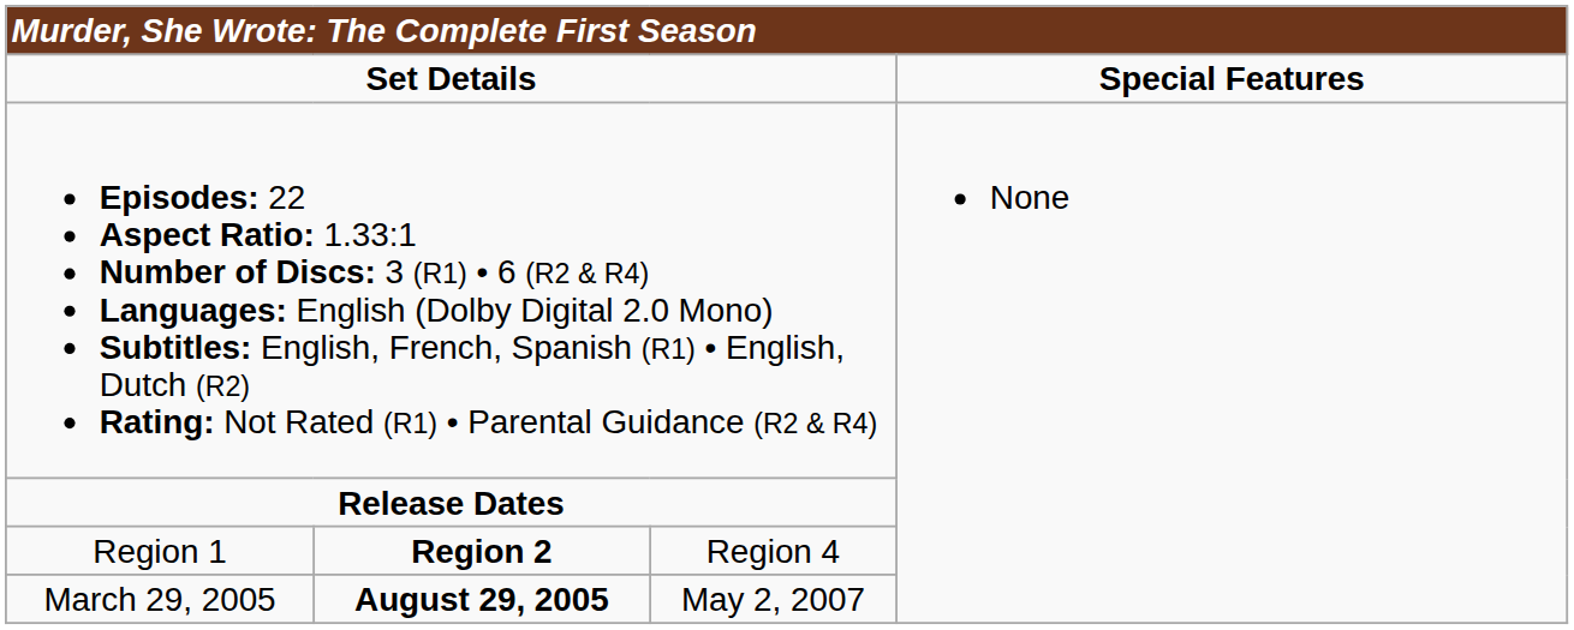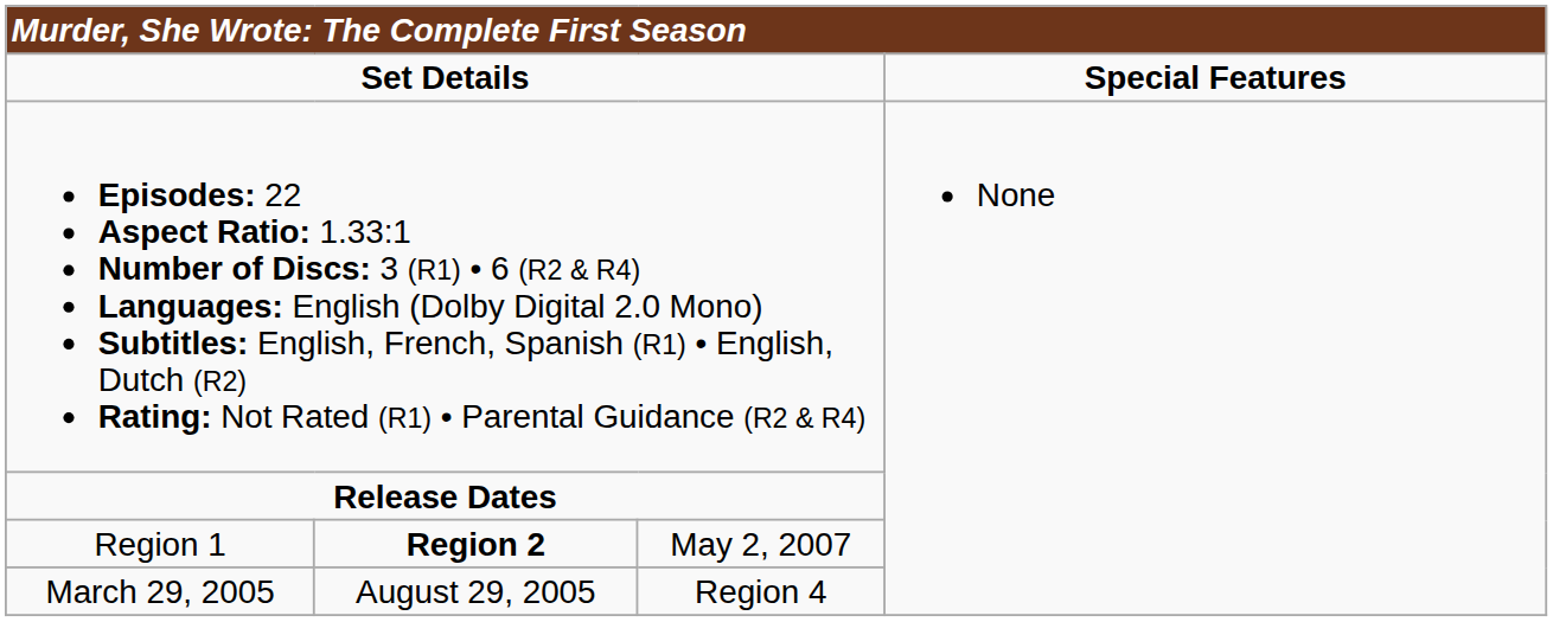 <table border="2" cellpadding="2" cellspacing="0" style="margin: 0 1em 0 0; background: #f9f9f9; border: 1px #aaa solid; border-collapse: collapse; font-size: 95%;">
 <tr style="background:#6D351A">
 <td colspan="5" style="color:white"><strong><em>Murder, She Wrote: The Complete First Season</em></strong></td>
 </tr>
 <tr valign="top">
 <td align="center" width="400" colspan="3"><strong>Set Details</strong></td>
 <td width="300" align="center"><strong>Special Features</strong></td>
 </tr>
 <tr valign="top">
 <td colspan="3" align="left" width="400"><br><ul><li><strong>Episodes:</strong> 22</li><li><strong>Aspect Ratio:</strong> 1.33:1</li><li><strong>Number of Discs:</strong> 3 <small>(R1)</small> • 6 <small>(R2 & R4)</small></li><li><strong>Languages:</strong> English (Dolby Digital 2.0 Mono)</li><li><strong>Subtitles:</strong> English, French, Spanish <small>(R1)</small> • English, Dutch <small>(R2)</small></li><li><strong>Rating:</strong> Not Rated <small>(R1)</small> • Parental Guidance <small>(R2 & R4)</small></li></ul></td>
 <td rowspan="4" align="left" width="300"><br><ul><li>None</li></ul></td>
 </tr>
 <tr>
 <td colspan="3" align="center"><strong>Release Dates</strong></td>
 </tr>
 <tr>
 <td align="center">Region 1</td>
 <td align="center"><strong>Region 2</strong></td>
-<td align="center">Region 4</td>
+<td align="center">May 2, 2007</td>
 </tr>
 <tr>
 <td align="center">March 29, 2005</td>
-<td align="center"><strong>August 29, 2005</strong></td>
-<td align="center">May 2, 2007</td>
+<td align="center">August 29, 2005</td>
+<td align="center">Region 4</td>
 </tr>
 </table>
